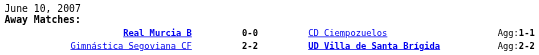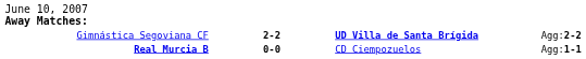 <table width=100% cellspacing=1>
 <tr>
 <th width=20%></th>
 <th width=12%></th>
 <th width=20%></th>
 <th></th>
 </tr>
 <tr>
 <td>June 10, 2007<br><strong>Away Matches:</strong></td>
 </tr>
 <tr style=font-size:90%>
+<td align=right><a href='#'>Gimnástica Segoviana CF</a></td>
+<td align=center><strong>2-2</strong></td>
+<td><strong><a href='#'>UD Villa de Santa Brígida</a></strong></td>
+<td>Agg:<strong>2-2</strong></td>
+</tr>
+<tr style=font-size:90%>
 <td align=right><strong><a href='#'>Real Murcia B</a></strong></td>
 <td align=center><strong>0-0</strong></td>
 <td><a href='#'>CD Ciempozuelos</a></td>
 <td>Agg:<strong>1-1</strong></td>
 </tr>
-<tr style=font-size:90%>
-<td align=right><a href='#'>Gimnástica Segoviana CF</a></td>
-<td align=center><strong>2-2</strong></td>
-<td><strong><a href='#'>UD Villa de Santa Brígida</a></strong></td>
-<td>Agg:<strong>2-2</strong></td>
-</tr>
 </table>
